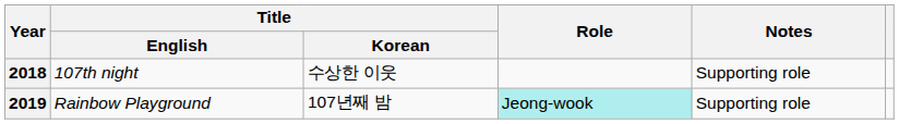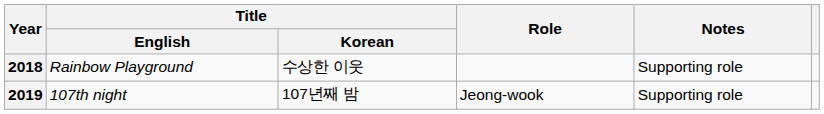 <table class="wikitable sortable plainrowheaders">
 <tr>
 <th scope="col" rowspan="2">Year</th>
 <th scope="col" colspan="2">Title</th>
 <th scope="col" rowspan="2" style="width:11em;">Role</th>
 <th scope="col" rowspan="2" style="width:11em;">Notes</th>
 <th scope="col" rowspan="2" class="unsortable"></th>
 </tr>
 <tr>
 <th scope="col" style="width:14.5em;">English</th>
 <th scope="col" style="width:11em;">Korean</th>
 </tr>
 <tr>
 <th scope="row">2018</th>
-<td><em>107th night</em></td>
+<td><em>Rainbow Playground</em></td>
 <td>수상한 이웃</td>
 <td></td>
 <td>Supporting role</td>
 <td style="text-align:center"></td>
 </tr>
 <tr>
 <th scope="row">2019</th>
-<td><em>Rainbow Playground</em></td>
+<td><em>107th night</em></td>
 <td>107년째 밤</td>
-<td style="background: paleturquoise;">Jeong-wook</td>
+<td>Jeong-wook</td>
 <td>Supporting role</td>
 <td style="text-align:center"></td>
 </tr>
 </table>
